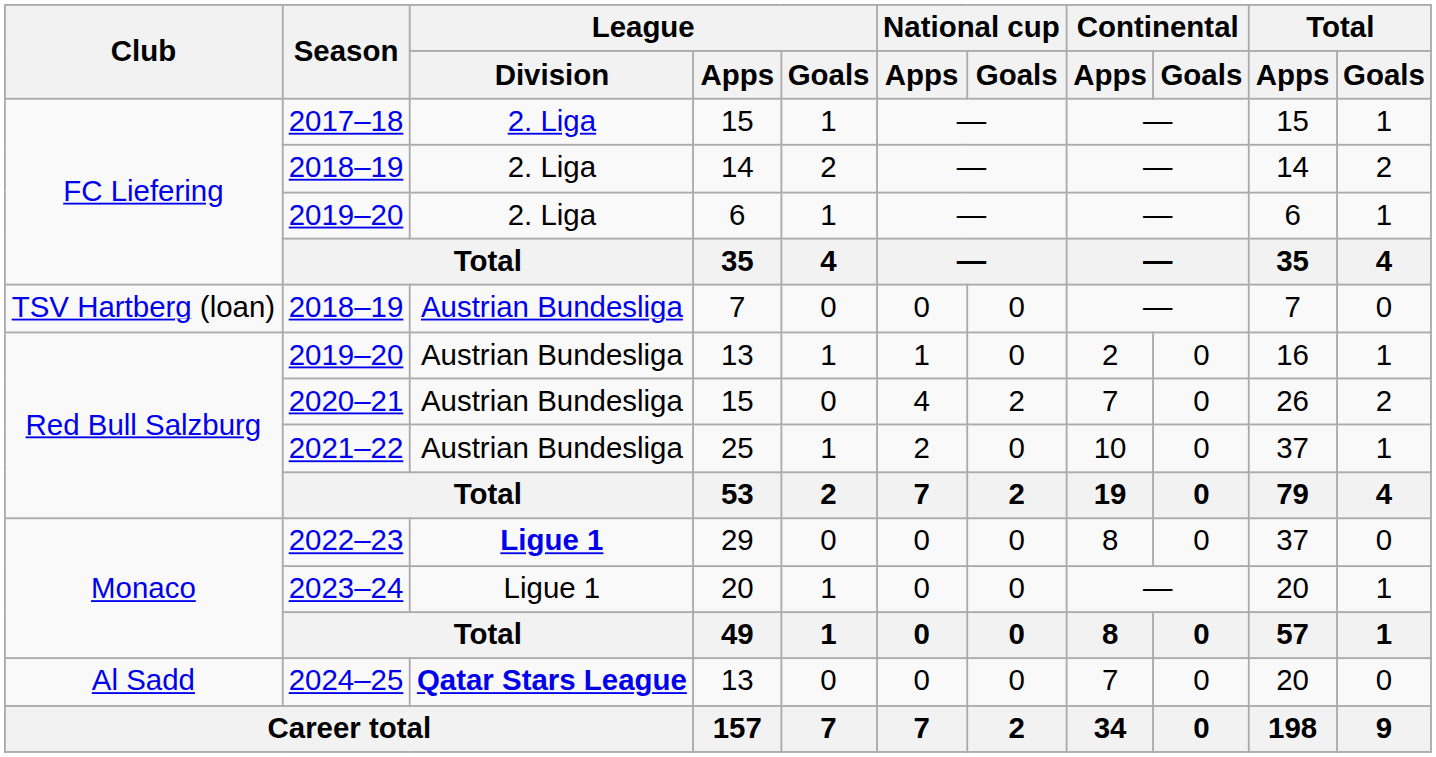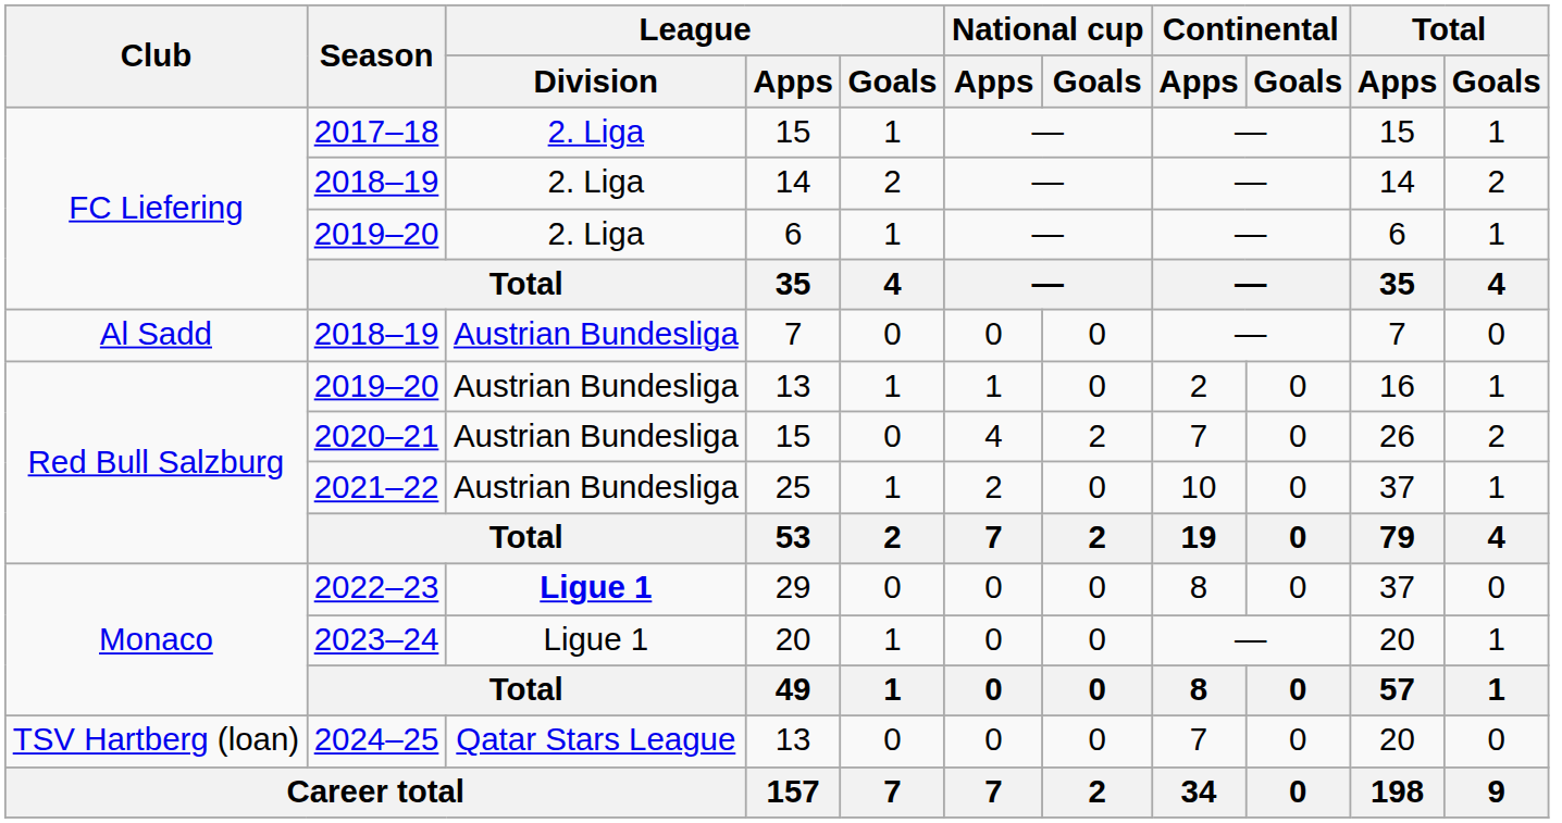 <table class="wikitable" style="text-align:center">
 <tr>
 <th rowspan="2">Club</th>
 <th rowspan="2">Season</th>
 <th colspan="3">League</th>
 <th colspan="2">National cup</th>
 <th colspan="2">Continental</th>
 <th colspan="2">Total</th>
 </tr>
 <tr>
 <th>Division</th>
 <th>Apps</th>
 <th>Goals</th>
 <th>Apps</th>
 <th>Goals</th>
 <th>Apps</th>
 <th>Goals</th>
 <th>Apps</th>
 <th>Goals</th>
 </tr>
 <tr>
 <td rowspan="4"><a href='#'>FC Liefering</a></td>
 <td><a href='#'>2017–18</a></td>
 <td><a href='#'>2. Liga</a></td>
 <td>15</td>
 <td>1</td>
 <td colspan="2">—</td>
 <td colspan="2">—</td>
 <td>15</td>
 <td>1</td>
 </tr>
 <tr>
 <td><a href='#'>2018–19</a></td>
 <td>2. Liga</td>
 <td>14</td>
 <td>2</td>
 <td colspan="2">—</td>
 <td colspan="2">—</td>
 <td>14</td>
 <td>2</td>
 </tr>
 <tr>
 <td><a href='#'>2019–20</a></td>
 <td>2. Liga</td>
 <td>6</td>
 <td>1</td>
 <td colspan="2">—</td>
 <td colspan="2">—</td>
 <td>6</td>
 <td>1</td>
 </tr>
 <tr>
 <th colspan="2">Total</th>
 <th>35</th>
 <th>4</th>
 <th colspan="2">—</th>
 <th colspan="2">—</th>
 <th>35</th>
 <th>4</th>
 </tr>
 <tr>
-<td><a href='#'>TSV Hartberg</a> (loan)</td>
+<td><a href='#'>Al Sadd</a></td>
 <td><a href='#'>2018–19</a></td>
 <td><a href='#'>Austrian Bundesliga</a></td>
 <td>7</td>
 <td>0</td>
 <td>0</td>
 <td>0</td>
 <td colspan="2">—</td>
 <td>7</td>
 <td>0</td>
 </tr>
 <tr>
 <td rowspan="4"><a href='#'>Red Bull Salzburg</a></td>
 <td><a href='#'>2019–20</a></td>
 <td>Austrian Bundesliga</td>
 <td>13</td>
 <td>1</td>
 <td>1</td>
 <td>0</td>
 <td>2</td>
 <td>0</td>
 <td>16</td>
 <td>1</td>
 </tr>
 <tr>
 <td><a href='#'>2020–21</a></td>
 <td>Austrian Bundesliga</td>
 <td>15</td>
 <td>0</td>
 <td>4</td>
 <td>2</td>
 <td>7</td>
 <td>0</td>
 <td>26</td>
 <td>2</td>
 </tr>
 <tr>
 <td><a href='#'>2021–22</a></td>
 <td>Austrian Bundesliga</td>
 <td>25</td>
 <td>1</td>
 <td>2</td>
 <td>0</td>
 <td>10</td>
 <td>0</td>
 <td>37</td>
 <td>1</td>
 </tr>
 <tr>
 <th colspan="2">Total</th>
 <th>53</th>
 <th>2</th>
 <th>7</th>
 <th>2</th>
 <th>19</th>
 <th>0</th>
 <th>79</th>
 <th>4</th>
 </tr>
 <tr>
 <td rowspan="3"><a href='#'>Monaco</a></td>
 <td><a href='#'>2022–23</a></td>
 <td><strong><a href='#'>Ligue 1</a></strong></td>
 <td>29</td>
 <td>0</td>
 <td>0</td>
 <td>0</td>
 <td>8</td>
 <td>0</td>
 <td>37</td>
 <td>0</td>
 </tr>
 <tr>
 <td><a href='#'>2023–24</a></td>
 <td>Ligue 1</td>
 <td>20</td>
 <td>1</td>
 <td>0</td>
 <td>0</td>
 <td colspan="2">—</td>
 <td>20</td>
 <td>1</td>
 </tr>
 <tr>
 <th colspan="2">Total</th>
 <th>49</th>
 <th>1</th>
 <th>0</th>
 <th>0</th>
 <th>8</th>
 <th>0</th>
 <th>57</th>
 <th>1</th>
 </tr>
 <tr>
-<td><a href='#'>Al Sadd</a></td>
+<td><a href='#'>TSV Hartberg</a> (loan)</td>
 <td><a href='#'>2024–25</a></td>
-<td><strong><a href='#'>Qatar Stars League</a></strong></td>
+<td><a href='#'>Qatar Stars League</a></td>
 <td>13</td>
 <td>0</td>
 <td>0</td>
 <td>0</td>
 <td>7</td>
 <td>0</td>
 <td>20</td>
 <td>0</td>
 </tr>
 <tr>
 <th colspan="3">Career total</th>
 <th>157</th>
 <th>7</th>
 <th>7</th>
 <th>2</th>
 <th>34</th>
 <th>0</th>
 <th>198</th>
 <th>9</th>
 </tr>
 </table>
